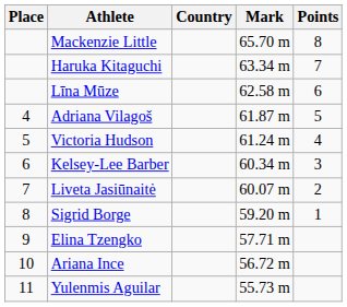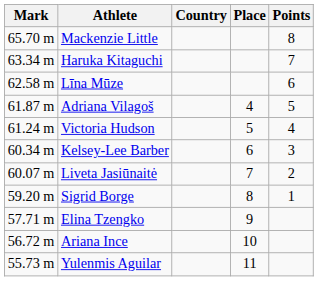 <table class="wikitable">
 <tr>
-<th>Place</th>
+<th>Mark</th>
 <th>Athlete</th>
 <th>Country</th>
-<th>Mark</th>
+<th>Place</th>
 <th>Points</th>
 </tr>
 <tr>
-<td align=center></td>
+<td>65.70 m</td>
 <td><a href='#'>Mackenzie Little</a></td>
 <td></td>
-<td>65.70 m</td>
+<td align=center></td>
 <td align=center>8</td>
 </tr>
 <tr>
-<td align=center></td>
+<td>63.34 m</td>
 <td><a href='#'>Haruka Kitaguchi</a></td>
 <td></td>
-<td>63.34 m</td>
+<td align=center></td>
 <td align=center>7</td>
 </tr>
 <tr>
-<td align=center></td>
+<td>62.58 m</td>
 <td><a href='#'>Līna Mūze</a></td>
 <td></td>
-<td>62.58 m</td>
+<td align=center></td>
 <td align=center>6</td>
 </tr>
 <tr>
-<td align=center>4</td>
+<td>61.87 m</td>
 <td><a href='#'>Adriana Vilagoš</a></td>
 <td></td>
-<td>61.87 m</td>
+<td align=center>4</td>
 <td align=center>5</td>
 </tr>
 <tr>
-<td align=center>5</td>
+<td>61.24 m</td>
 <td><a href='#'>Victoria Hudson</a></td>
 <td></td>
-<td>61.24 m</td>
+<td align=center>5</td>
 <td align=center>4</td>
 </tr>
 <tr>
-<td align=center>6</td>
+<td>60.34 m</td>
 <td><a href='#'>Kelsey-Lee Barber</a></td>
 <td></td>
-<td>60.34 m</td>
+<td align=center>6</td>
 <td align=center>3</td>
 </tr>
 <tr>
-<td align=center>7</td>
+<td>60.07 m</td>
 <td><a href='#'>Liveta Jasiūnaitė</a></td>
 <td></td>
-<td>60.07 m</td>
+<td align=center>7</td>
 <td align=center>2</td>
 </tr>
 <tr>
-<td align=center>8</td>
+<td>59.20 m</td>
 <td><a href='#'>Sigrid Borge</a></td>
 <td></td>
-<td>59.20 m</td>
+<td align=center>8</td>
 <td align=center>1</td>
 </tr>
 <tr>
-<td align=center>9</td>
+<td>57.71 m</td>
 <td><a href='#'>Elina Tzengko</a></td>
 <td></td>
-<td>57.71 m</td>
+<td align=center>9</td>
 <td align=center></td>
 </tr>
 <tr>
-<td align=center>10</td>
+<td>56.72 m</td>
 <td><a href='#'>Ariana Ince</a></td>
 <td></td>
-<td>56.72 m</td>
+<td align=center>10</td>
 <td align=center></td>
 </tr>
 <tr>
-<td align=center>11</td>
+<td>55.73 m</td>
 <td><a href='#'>Yulenmis Aguilar</a></td>
 <td></td>
-<td>55.73 m</td>
+<td align=center>11</td>
 <td align=center></td>
 </tr>
 </table>
